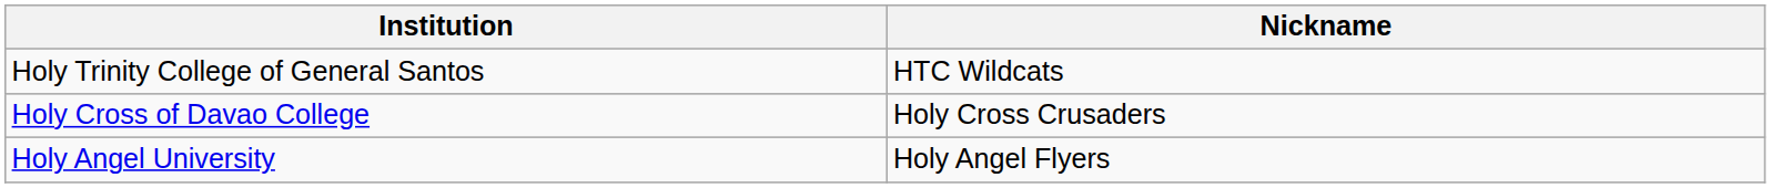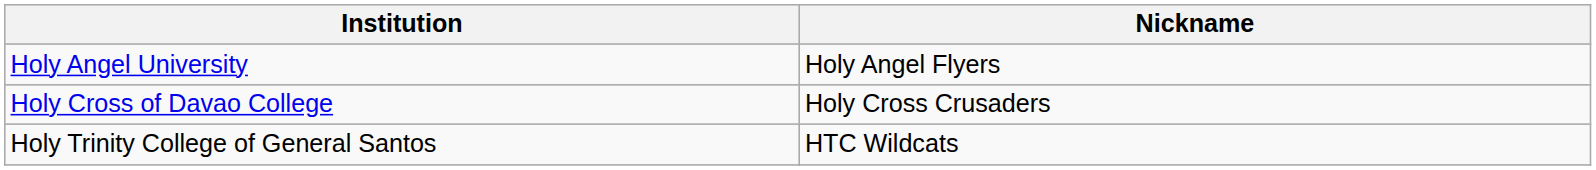 <table class="wikitable" style="width: 80%">
 <tr>
 <th width=7%>Institution</th>
 <th width=7%>Nickname</th>
 </tr>
 <tr>
-<td>Holy Trinity College of General Santos</td>
-<td>HTC Wildcats</td>
+<td><a href='#'>Holy Angel University</a></td>
+<td>Holy Angel Flyers</td>
 </tr>
 <tr>
 <td><a href='#'>Holy Cross of Davao College</a></td>
 <td>Holy Cross Crusaders</td>
 </tr>
 <tr>
-<td><a href='#'>Holy Angel University</a></td>
-<td>Holy Angel Flyers</td>
+<td>Holy Trinity College of General Santos</td>
+<td>HTC Wildcats</td>
 </tr>
 </table>
